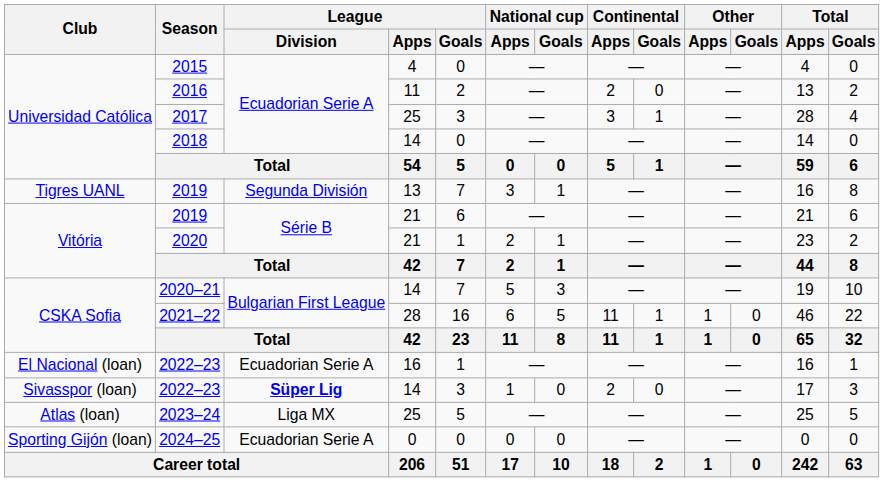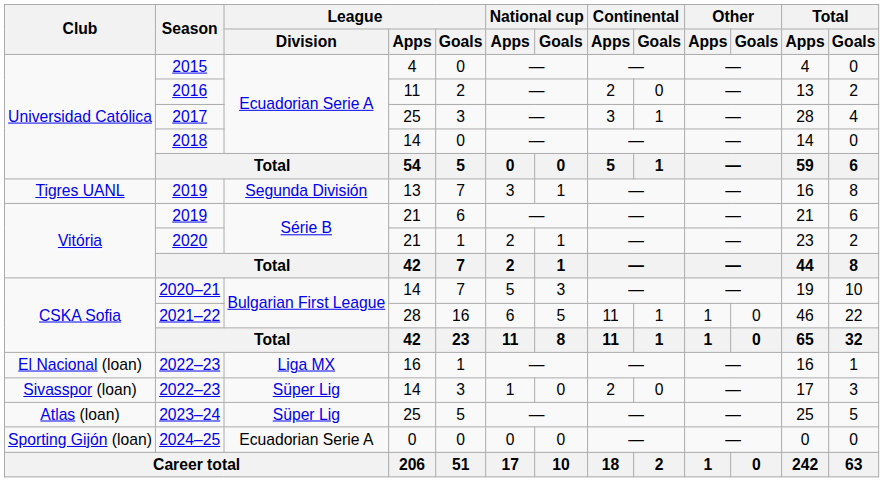 <table class="wikitable" style="text-align:center">
 <tr>
 <th rowspan="2">Club</th>
 <th rowspan="2">Season</th>
 <th colspan="3">League</th>
 <th colspan="2">National cup</th>
 <th colspan="2">Continental</th>
 <th colspan="2">Other</th>
 <th colspan="2">Total</th>
 </tr>
 <tr>
 <th>Division</th>
 <th>Apps</th>
 <th>Goals</th>
 <th>Apps</th>
 <th>Goals</th>
 <th>Apps</th>
 <th>Goals</th>
 <th>Apps</th>
 <th>Goals</th>
 <th>Apps</th>
 <th>Goals</th>
 </tr>
 <tr>
 <td rowspan="5"><a href='#'>Universidad Católica</a></td>
 <td><a href='#'>2015</a></td>
 <td rowspan="4"><a href='#'>Ecuadorian Serie A</a></td>
 <td>4</td>
 <td>0</td>
 <td colspan="2">—</td>
 <td colspan="2">—</td>
 <td colspan="2">—</td>
 <td>4</td>
 <td>0</td>
 </tr>
 <tr>
 <td><a href='#'>2016</a></td>
 <td>11</td>
 <td>2</td>
 <td colspan="2">—</td>
 <td>2</td>
 <td>0</td>
 <td colspan="2">—</td>
 <td>13</td>
 <td>2</td>
 </tr>
 <tr>
 <td><a href='#'>2017</a></td>
 <td>25</td>
 <td>3</td>
 <td colspan="2">—</td>
 <td>3</td>
 <td>1</td>
 <td colspan="2">—</td>
 <td>28</td>
 <td>4</td>
 </tr>
 <tr>
 <td><a href='#'>2018</a></td>
 <td>14</td>
 <td>0</td>
 <td colspan="2">—</td>
 <td colspan="2">—</td>
 <td colspan="2">—</td>
 <td>14</td>
 <td>0</td>
 </tr>
 <tr>
 <th colspan="2">Total</th>
 <th>54</th>
 <th>5</th>
 <th>0</th>
 <th>0</th>
 <th>5</th>
 <th>1</th>
 <th colspan="2">—</th>
 <th>59</th>
 <th>6</th>
 </tr>
 <tr>
 <td><a href='#'>Tigres UANL</a></td>
 <td><a href='#'>2019</a></td>
 <td><a href='#'>Segunda División</a></td>
 <td>13</td>
 <td>7</td>
 <td>3</td>
 <td>1</td>
 <td colspan="2">—</td>
 <td colspan="2">—</td>
 <td>16</td>
 <td>8</td>
 </tr>
 <tr>
 <td rowspan="3"><a href='#'>Vitória</a></td>
 <td><a href='#'>2019</a></td>
 <td rowspan="2"><a href='#'>Série B</a></td>
 <td>21</td>
 <td>6</td>
 <td colspan="2">—</td>
 <td colspan="2">—</td>
 <td colspan="2">—</td>
 <td>21</td>
 <td>6</td>
 </tr>
 <tr>
 <td><a href='#'>2020</a></td>
 <td>21</td>
 <td>1</td>
 <td>2</td>
 <td>1</td>
 <td colspan="2">—</td>
 <td colspan="2">—</td>
 <td>23</td>
 <td>2</td>
 </tr>
 <tr>
 <th colspan="2">Total</th>
 <th>42</th>
 <th>7</th>
 <th>2</th>
 <th>1</th>
 <th colspan="2">—</th>
 <th colspan="2">—</th>
 <th>44</th>
 <th>8</th>
 </tr>
 <tr>
 <td rowspan="3"><a href='#'>CSKA Sofia</a></td>
 <td><a href='#'>2020–21</a></td>
 <td rowspan="2"><a href='#'>Bulgarian First League</a></td>
 <td>14</td>
 <td>7</td>
 <td>5</td>
 <td>3</td>
 <td colspan="2">—</td>
 <td colspan="2">—</td>
 <td>19</td>
 <td>10</td>
 </tr>
 <tr>
 <td><a href='#'>2021–22</a></td>
 <td>28</td>
 <td>16</td>
 <td>6</td>
 <td>5</td>
 <td>11</td>
 <td>1</td>
 <td>1</td>
 <td>0</td>
 <td>46</td>
 <td>22</td>
 </tr>
 <tr>
 <th colspan="2">Total</th>
 <th>42</th>
 <th>23</th>
 <th>11</th>
 <th>8</th>
 <th>11</th>
 <th>1</th>
 <th>1</th>
 <th>0</th>
 <th>65</th>
 <th>32</th>
 </tr>
 <tr>
 <td><a href='#'>El Nacional</a> (loan)</td>
 <td><a href='#'>2022–23</a></td>
-<td>Ecuadorian Serie A</td>
+<td><a href='#'>Liga MX</a></td>
 <td>16</td>
 <td>1</td>
 <td colspan="2">—</td>
 <td colspan="2">—</td>
 <td colspan="2">—</td>
 <td>16</td>
 <td>1</td>
 </tr>
 <tr>
 <td><a href='#'>Sivasspor</a> (loan)</td>
 <td><a href='#'>2022–23</a></td>
-<td><strong><a href='#'>Süper Lig</a></strong></td>
+<td><a href='#'>Süper Lig</a></td>
 <td>14</td>
 <td>3</td>
 <td>1</td>
 <td>0</td>
 <td>2</td>
 <td>0</td>
 <td colspan="2">—</td>
 <td>17</td>
 <td>3</td>
 </tr>
 <tr>
 <td><a href='#'>Atlas</a> (loan)</td>
 <td><a href='#'>2023–24</a></td>
-<td>Liga MX</td>
+<td><a href='#'>Süper Lig</a></td>
 <td>25</td>
 <td>5</td>
 <td colspan="2">—</td>
 <td colspan="2">—</td>
 <td colspan="2">—</td>
 <td>25</td>
 <td>5</td>
 </tr>
 <tr>
 <td><a href='#'>Sporting Gijón</a> (loan)</td>
 <td><a href='#'>2024–25</a></td>
 <td>Ecuadorian Serie A</td>
 <td>0</td>
 <td>0</td>
 <td>0</td>
 <td>0</td>
 <td colspan="2">—</td>
 <td colspan="2">—</td>
 <td>0</td>
 <td>0</td>
 </tr>
 <tr>
 <th colspan="3">Career total</th>
 <th>206</th>
 <th>51</th>
 <th>17</th>
 <th>10</th>
 <th>18</th>
 <th>2</th>
 <th>1</th>
 <th>0</th>
 <th>242</th>
 <th>63</th>
 </tr>
 </table>
